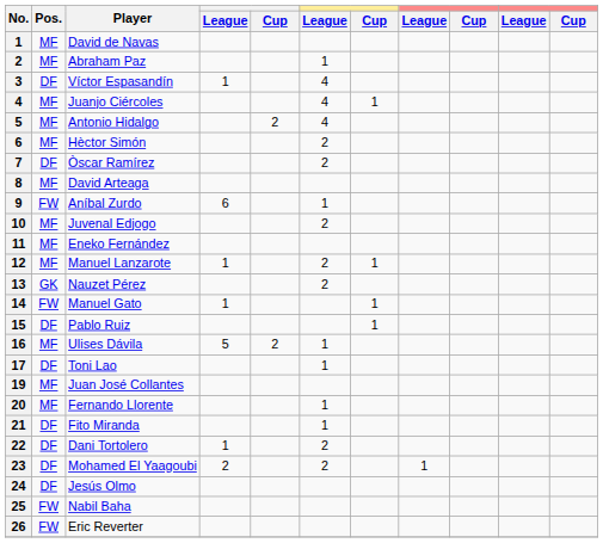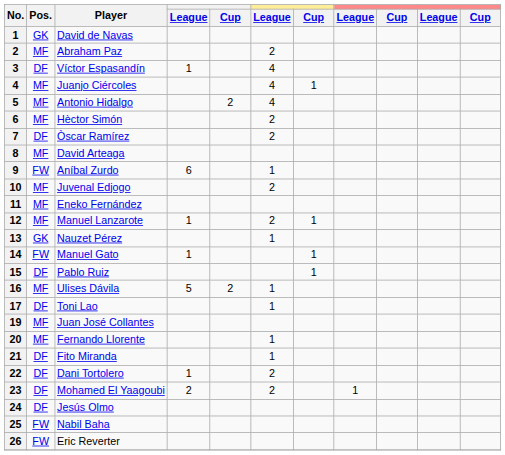 <table class="wikitable" style="font-size: 85%">
 <tr>
 <th rowspan="2">No.</th>
 <th rowspan="2">Pos.</th>
 <th rowspan="2">Player</th>
 <th colspan="2"></th>
 <th colspan="2" style="background:#FFEE99"></th>
 <th colspan="2" style="background:#FF8888"></th>
 <th colspan="2" style="background:#FF8888"></th>
 </tr>
 <tr>
 <th width="45"><a href='#'>League</a></th>
 <th width="45"><a href='#'>Cup</a></th>
 <th width="45"><a href='#'>League</a></th>
 <th width="45"><a href='#'>Cup</a></th>
 <th width="45"><a href='#'>League</a></th>
 <th width="45"><a href='#'>Cup</a></th>
 <th width="45"><a href='#'>League</a></th>
 <th width="45"><a href='#'>Cup</a></th>
 </tr>
 <tr>
 <th>1</th>
-<td align="center"><a href='#'>MF</a></td>
+<td align="center"><a href='#'>GK</a></td>
 <td> <a href='#'>David de Navas</a></td>
 <td align="center"></td>
 <td align="center"></td>
 <td align="center"></td>
 <td align="center"></td>
 <td align="center"></td>
 <td align="center"></td>
 <td align="center"></td>
 <td align="center"></td>
 </tr>
 <tr>
 <th>2</th>
 <td align="center"><a href='#'>MF</a></td>
 <td> <a href='#'>Abraham Paz</a></td>
 <td align="center"></td>
 <td align="center"></td>
-<td align="center">1</td>
+<td align="center">2</td>
 <td align="center"></td>
 <td align="center"></td>
 <td align="center"></td>
 <td align="center"></td>
 <td align="center"></td>
 </tr>
 <tr>
 <th>3</th>
 <td align="center"><a href='#'>DF</a></td>
 <td> <a href='#'>Víctor Espasandín</a></td>
 <td align="center">1</td>
 <td align="center"></td>
 <td align="center">4</td>
 <td align="center"></td>
 <td align="center"></td>
 <td align="center"></td>
 <td align="center"></td>
 <td align="center"></td>
 </tr>
 <tr>
 <th>4</th>
 <td align="center"><a href='#'>MF</a></td>
 <td> <a href='#'>Juanjo Ciércoles</a></td>
 <td align="center"></td>
 <td align="center"></td>
 <td align="center">4</td>
 <td align="center">1</td>
 <td align="center"></td>
 <td align="center"></td>
 <td align="center"></td>
 <td align="center"></td>
 </tr>
 <tr>
 <th>5</th>
 <td align="center"><a href='#'>MF</a></td>
 <td> <a href='#'>Antonio Hidalgo</a></td>
 <td align="center"></td>
 <td align="center">2</td>
 <td align="center">4</td>
 <td align="center"></td>
 <td align="center"></td>
 <td align="center"></td>
 <td align="center"></td>
 <td align="center"></td>
 </tr>
 <tr>
 <th>6</th>
 <td align="center"><a href='#'>MF</a></td>
 <td> <a href='#'>Hèctor Simón</a></td>
 <td align="center"></td>
 <td align="center"></td>
 <td align="center">2</td>
 <td align="center"></td>
 <td align="center"></td>
 <td align="center"></td>
 <td align="center"></td>
 <td align="center"></td>
 </tr>
 <tr>
 <th>7</th>
 <td align="center"><a href='#'>DF</a></td>
 <td> <a href='#'>Òscar Ramírez</a></td>
 <td align="center"></td>
 <td align="center"></td>
 <td align="center">2</td>
 <td align="center"></td>
 <td align="center"></td>
 <td align="center"></td>
 <td align="center"></td>
 <td align="center"></td>
 </tr>
 <tr>
 <th>8</th>
 <td align="center"><a href='#'>MF</a></td>
 <td> <a href='#'>David Arteaga</a></td>
 <td align="center"></td>
 <td align="center"></td>
 <td align="center"></td>
 <td align="center"></td>
 <td align="center"></td>
 <td align="center"></td>
 <td align="center"></td>
 <td align="center"></td>
 </tr>
 <tr>
 <th>9</th>
 <td align="center"><a href='#'>FW</a></td>
 <td> <a href='#'>Aníbal Zurdo</a></td>
 <td align="center">6</td>
 <td align="center"></td>
 <td align="center">1</td>
 <td align="center"></td>
 <td align="center"></td>
 <td align="center"></td>
 <td align="center"></td>
 <td align="center"></td>
 </tr>
 <tr>
 <th>10</th>
 <td align="center"><a href='#'>MF</a></td>
 <td> <a href='#'>Juvenal Edjogo</a></td>
 <td align="center"></td>
 <td align="center"></td>
 <td align="center">2</td>
 <td align="center"></td>
 <td align="center"></td>
 <td align="center"></td>
 <td align="center"></td>
 <td align="center"></td>
 </tr>
 <tr>
 <th>11</th>
 <td align="center"><a href='#'>MF</a></td>
 <td> <a href='#'>Eneko Fernández</a></td>
 <td align="center"></td>
 <td align="center"></td>
 <td align="center"></td>
 <td align="center"></td>
 <td align="center"></td>
 <td align="center"></td>
 <td align="center"></td>
 <td align="center"></td>
 </tr>
 <tr>
 <th>12</th>
 <td align="center"><a href='#'>MF</a></td>
 <td> <a href='#'>Manuel Lanzarote</a></td>
 <td align="center">1</td>
 <td align="center"></td>
 <td align="center">2</td>
 <td align="center">1</td>
 <td align="center"></td>
 <td align="center"></td>
 <td align="center"></td>
 <td align="center"></td>
 </tr>
 <tr>
 <th>13</th>
 <td align="center"><a href='#'>GK</a></td>
 <td> <a href='#'>Nauzet Pérez</a></td>
 <td align="center"></td>
 <td align="center"></td>
-<td align="center">2</td>
+<td align="center">1</td>
 <td align="center"></td>
 <td align="center"></td>
 <td align="center"></td>
 <td align="center"></td>
 <td align="center"></td>
 </tr>
 <tr>
 <th>14</th>
 <td align="center"><a href='#'>FW</a></td>
 <td> <a href='#'>Manuel Gato</a></td>
 <td align="center">1</td>
 <td align="center"></td>
 <td align="center"></td>
 <td align="center">1</td>
 <td align="center"></td>
 <td align="center"></td>
 <td align="center"></td>
 <td align="center"></td>
 </tr>
 <tr>
 <th>15</th>
 <td align="center"><a href='#'>DF</a></td>
 <td> <a href='#'>Pablo Ruiz</a></td>
 <td align="center"></td>
 <td align="center"></td>
 <td align="center"></td>
 <td align="center">1</td>
 <td align="center"></td>
 <td align="center"></td>
 <td align="center"></td>
 <td align="center"></td>
 </tr>
 <tr>
 <th>16</th>
 <td align="center"><a href='#'>MF</a></td>
 <td> <a href='#'>Ulises Dávila</a></td>
 <td align="center">5</td>
 <td align="center">2</td>
 <td align="center">1</td>
 <td align="center"></td>
 <td align="center"></td>
 <td align="center"></td>
 <td align="center"></td>
 <td align="center"></td>
 </tr>
 <tr>
 <th>17</th>
 <td align="center"><a href='#'>DF</a></td>
 <td> <a href='#'>Toni Lao</a></td>
 <td align="center"></td>
 <td align="center"></td>
 <td align="center">1</td>
 <td align="center"></td>
 <td align="center"></td>
 <td align="center"></td>
 <td align="center"></td>
 <td align="center"></td>
 </tr>
 <tr>
 <th>19</th>
 <td align="center"><a href='#'>MF</a></td>
 <td> <a href='#'>Juan José Collantes</a></td>
 <td align="center"></td>
 <td align="center"></td>
 <td align="center"></td>
 <td align="center"></td>
 <td align="center"></td>
 <td align="center"></td>
 <td align="center"></td>
 <td align="center"></td>
 </tr>
 <tr>
 <th>20</th>
 <td align="center"><a href='#'>MF</a></td>
 <td> <a href='#'>Fernando Llorente</a></td>
 <td align="center"></td>
 <td align="center"></td>
 <td align="center">1</td>
 <td align="center"></td>
 <td align="center"></td>
 <td align="center"></td>
 <td align="center"></td>
 <td align="center"></td>
 </tr>
 <tr>
 <th>21</th>
 <td align="center"><a href='#'>DF</a></td>
 <td> <a href='#'>Fito Miranda</a></td>
 <td align="center"></td>
 <td align="center"></td>
 <td align="center">1</td>
 <td align="center"></td>
 <td align="center"></td>
 <td align="center"></td>
 <td align="center"></td>
 <td align="center"></td>
 </tr>
 <tr>
 <th>22</th>
 <td align="center"><a href='#'>DF</a></td>
 <td> <a href='#'>Dani Tortolero</a></td>
 <td align="center">1</td>
 <td align="center"></td>
 <td align="center">2</td>
 <td align="center"></td>
 <td align="center"></td>
 <td align="center"></td>
 <td align="center"></td>
 <td align="center"></td>
 </tr>
 <tr>
 <th>23</th>
 <td align="center"><a href='#'>DF</a></td>
 <td> <a href='#'>Mohamed El Yaagoubi</a></td>
 <td align="center">2</td>
 <td align="center"></td>
 <td align="center">2</td>
 <td align="center"></td>
 <td align="center">1</td>
 <td align="center"></td>
 <td align="center"></td>
 <td align="center"></td>
 </tr>
 <tr>
 <th>24</th>
 <td align="center"><a href='#'>DF</a></td>
 <td> <a href='#'>Jesús Olmo</a></td>
 <td align="center"></td>
 <td align="center"></td>
 <td align="center"></td>
 <td align="center"></td>
 <td align="center"></td>
 <td align="center"></td>
 <td align="center"></td>
 <td align="center"></td>
 </tr>
 <tr>
 <th>25</th>
 <td align="center"><a href='#'>FW</a></td>
 <td> <a href='#'>Nabil Baha</a></td>
 <td align="center"></td>
 <td align="center"></td>
 <td align="center"></td>
 <td align="center"></td>
 <td align="center"></td>
 <td align="center"></td>
 <td align="center"></td>
 <td align="center"></td>
 </tr>
 <tr>
 <th>26</th>
 <td align="center"><a href='#'>FW</a></td>
 <td> Eric Reverter</td>
 <td align="center"></td>
 <td align="center"></td>
 <td align="center"></td>
 <td align="center"></td>
 <td align="center"></td>
 <td align="center"></td>
 <td align="center"></td>
 <td align="center"></td>
 </tr>
 <tr>
 </tr>
 </table>
